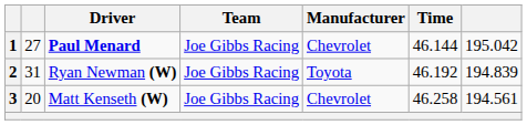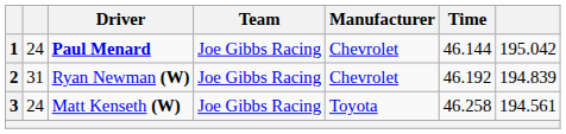 <table class="wikitable" style="font-size:95%">
 <tr>
 <th></th>
 <th></th>
 <th>Driver</th>
 <th>Team</th>
 <th>Manufacturer</th>
 <th>Time</th>
 <th></th>
 </tr>
 <tr>
 <th>1</th>
-<td>27</td>
+<td>24</td>
 <td><strong><a href='#'>Paul Menard</a></strong></td>
 <td><a href='#'>Joe Gibbs Racing</a></td>
 <td><a href='#'>Chevrolet</a></td>
 <td>46.144</td>
 <td>195.042</td>
 </tr>
 <tr>
 <th>2</th>
 <td>31</td>
 <td><a href='#'>Ryan Newman</a> <strong>(W)</strong></td>
 <td><a href='#'>Joe Gibbs Racing</a></td>
-<td><a href='#'>Toyota</a></td>
+<td><a href='#'>Chevrolet</a></td>
 <td>46.192</td>
 <td>194.839</td>
 </tr>
 <tr>
 <th>3</th>
-<td>20</td>
+<td>24</td>
 <td><a href='#'>Matt Kenseth</a> <strong>(W)</strong></td>
 <td><a href='#'>Joe Gibbs Racing</a></td>
-<td><a href='#'>Chevrolet</a></td>
+<td><a href='#'>Toyota</a></td>
 <td>46.258</td>
 <td>194.561</td>
 </tr>
 <tr>
 <th colspan="7"></th>
 </tr>
 </table>
